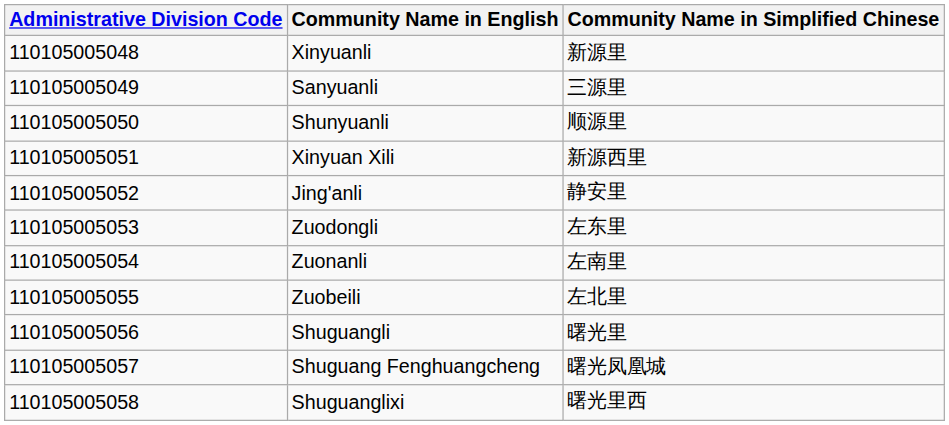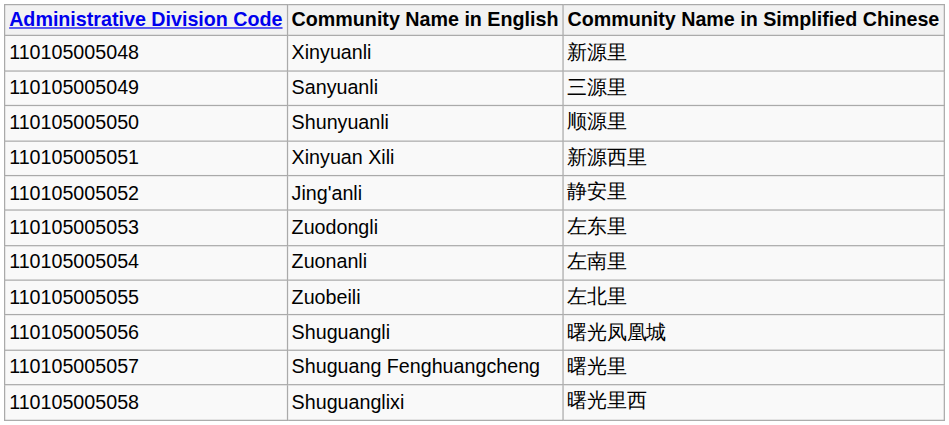 <table class="wikitable sortable">
 <tr>
 <th><a href='#'>Administrative Division Code</a></th>
 <th>Community Name in English</th>
 <th>Community Name in Simplified Chinese</th>
 </tr>
 <tr>
 <td>110105005048</td>
 <td>Xinyuanli</td>
 <td>新源里</td>
 </tr>
 <tr>
 <td>110105005049</td>
 <td>Sanyuanli</td>
 <td>三源里</td>
 </tr>
 <tr>
 <td>110105005050</td>
 <td>Shunyuanli</td>
 <td>顺源里</td>
 </tr>
 <tr>
 <td>110105005051</td>
 <td>Xinyuan Xili</td>
 <td>新源西里</td>
 </tr>
 <tr>
 <td>110105005052</td>
 <td>Jing'anli</td>
 <td>静安里</td>
 </tr>
 <tr>
 <td>110105005053</td>
 <td>Zuodongli</td>
 <td>左东里</td>
 </tr>
 <tr>
 <td>110105005054</td>
 <td>Zuonanli</td>
 <td>左南里</td>
 </tr>
 <tr>
 <td>110105005055</td>
 <td>Zuobeili</td>
 <td>左北里</td>
 </tr>
 <tr>
 <td>110105005056</td>
 <td>Shuguangli</td>
-<td>曙光里</td>
+<td>曙光凤凰城</td>
 </tr>
 <tr>
 <td>110105005057</td>
 <td>Shuguang Fenghuangcheng</td>
-<td>曙光凤凰城</td>
+<td>曙光里</td>
 </tr>
 <tr>
 <td>110105005058</td>
 <td>Shuguanglixi</td>
 <td>曙光里西</td>
 </tr>
 </table>
